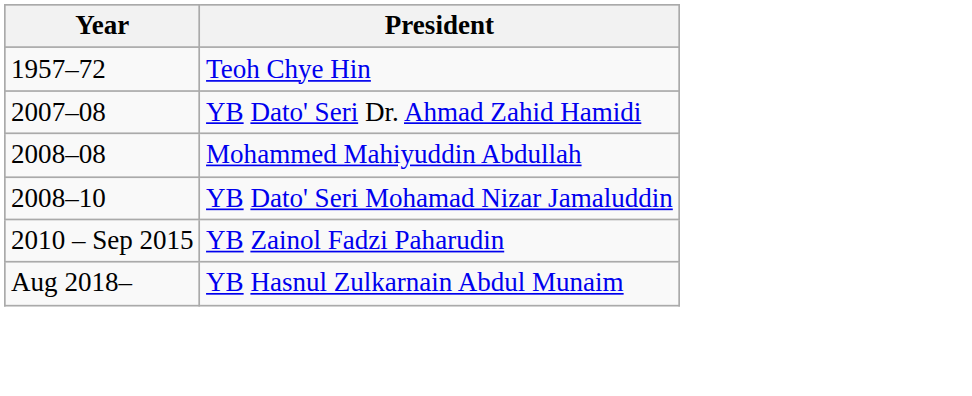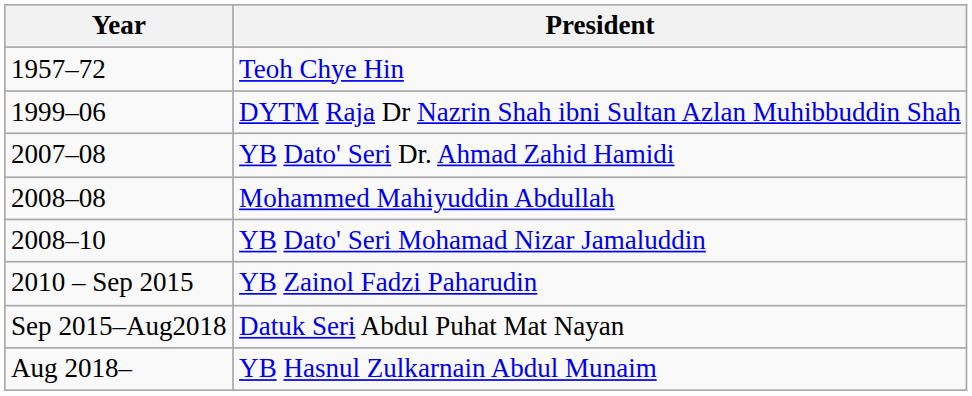 <table class="wikitable">
 <tr>
 <th>Year</th>
 <th>President</th>
 </tr>
 <tr>
 <td>1957–72</td>
 <td> <a href='#'>Teoh Chye Hin</a></td>
+</tr>
+<tr>
+<td>1999–06</td>
+<td> <a href='#'>DYTM</a> <a href='#'>Raja</a> Dr <a href='#'>Nazrin Shah ibni Sultan Azlan Muhibbuddin Shah</a></td>
 </tr>
 <tr>
 <td>2007–08</td>
 <td> <a href='#'>YB</a> <a href='#'>Dato' Seri</a> Dr. <a href='#'>Ahmad Zahid Hamidi</a></td>
 </tr>
 <tr>
 <td>2008–08</td>
 <td> <a href='#'>Mohammed Mahiyuddin Abdullah</a></td>
 </tr>
 <tr>
 <td>2008–10</td>
 <td> <a href='#'>YB</a> <a href='#'>Dato' Seri Mohamad Nizar Jamaluddin</a></td>
 </tr>
 <tr>
 <td>2010 – Sep 2015</td>
 <td> <a href='#'>YB</a> <a href='#'>Zainol Fadzi Paharudin</a></td>
 </tr>
 <tr>
+<td>Sep 2015–Aug2018</td>
+<td> <a href='#'>Datuk Seri</a> Abdul Puhat Mat Nayan</td>
+</tr>
+<tr>
 <td>Aug 2018–</td>
 <td> <a href='#'>YB</a> <a href='#'>Hasnul Zulkarnain Abdul Munaim</a></td>
 </tr>
 </table>
